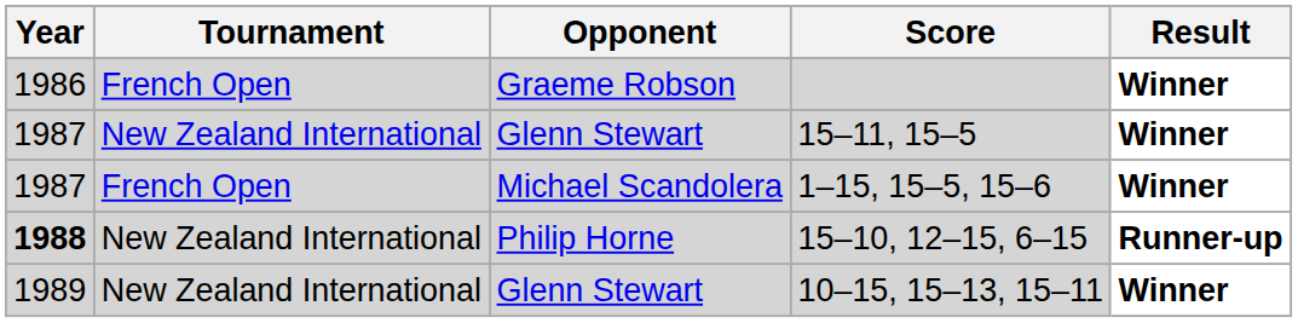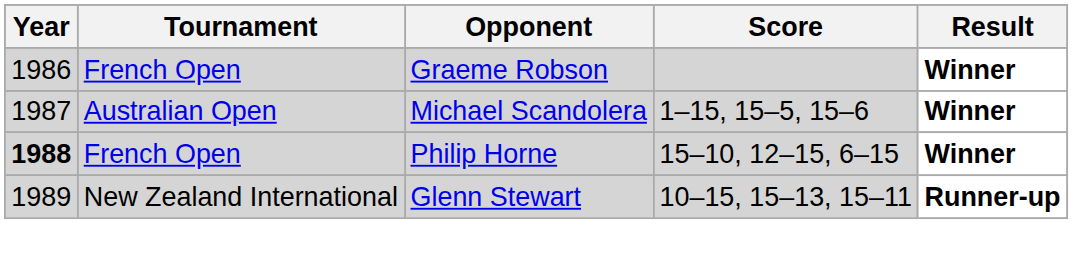 <table class="sortable wikitable" style="font-size: 90%;">
 <tr>
 <th>Year</th>
 <th>Tournament</th>
 <th>Opponent</th>
 <th>Score</th>
 <th>Result</th>
 </tr>
 <tr style="background:#D5D5D5">
 <td align="center">1986</td>
 <td align="left"><a href='#'>French Open</a></td>
 <td align="left"> <a href='#'>Graeme Robson</a></td>
 <td align="left"></td>
 <td style="text-align:left; background:white"> <strong>Winner</strong></td>
 </tr>
 <tr style="background:#D5D5D5">
 <td align="center">1987</td>
-<td align="left"><a href='#'>New Zealand International</a></td>
-<td align="left"> <a href='#'>Glenn Stewart</a></td>
-<td align="left">15–11, 15–5</td>
-<td style="text-align:left; background:white"> <strong>Winner</strong></td>
-</tr>
-<tr style="background:#D5D5D5">
-<td align="center">1987</td>
-<td align="left"><a href='#'>French Open</a></td>
+<td align="left"><a href='#'>Australian Open</a></td>
 <td align="left"> <a href='#'>Michael Scandolera</a></td>
 <td align="left">1–15, 15–5, 15–6</td>
 <td style="text-align:left; background:white"> <strong>Winner</strong></td>
 </tr>
 <tr style="background:#D5D5D5">
 <td align="center"><strong>1988</strong></td>
-<td align="left">New Zealand International</td>
+<td align="left"><a href='#'>French Open</a></td>
 <td align="left"> <a href='#'>Philip Horne</a></td>
 <td align="left">15–10, 12–15, 6–15</td>
-<td style="text-align:left; background:white"> <strong>Runner-up</strong></td>
+<td style="text-align:left; background:white"> <strong>Winner</strong></td>
 </tr>
 <tr style="background:#D5D5D5">
 <td align="center">1989</td>
 <td align="left">New Zealand International</td>
 <td align="left"> <a href='#'>Glenn Stewart</a></td>
 <td align="left">10–15, 15–13, 15–11</td>
-<td style="text-align:left; background:white"> <strong>Winner</strong></td>
+<td style="text-align:left; background:white"> <strong>Runner-up</strong></td>
 </tr>
 </table>
